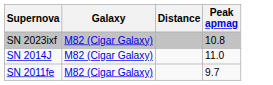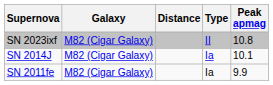 <table class="wikitable" style="font-size: 0.9em;">
 <tr>
 <th>Supernova</th>
 <th>Galaxy</th>
 <th>Distance</th>
+<th>Type</th>
 <th>Peak<br><a href='#'>apmag</a></th>
 </tr>
 <tr bgcolor=#c2c2c2>
 <td>SN 2023ixf</td>
 <td><a href='#'>M82 (Cigar Galaxy)</a></td>
 <td></td>
+<td><a href='#'>II</a></td>
 <td>10.8</td>
 </tr>
 <tr>
 <td><a href='#'>SN 2014J</a></td>
 <td><a href='#'>M82 (Cigar Galaxy)</a></td>
 <td></td>
-<td>11.0</td>
+<td><a href='#'>Ia</a></td>
+<td>10.1</td>
 </tr>
 <tr>
 <td><a href='#'>SN 2011fe</a></td>
 <td><a href='#'>M82 (Cigar Galaxy)</a></td>
 <td></td>
-<td>9.7</td>
+<td>Ia</td>
+<td>9.9</td>
 </tr>
 </table>
